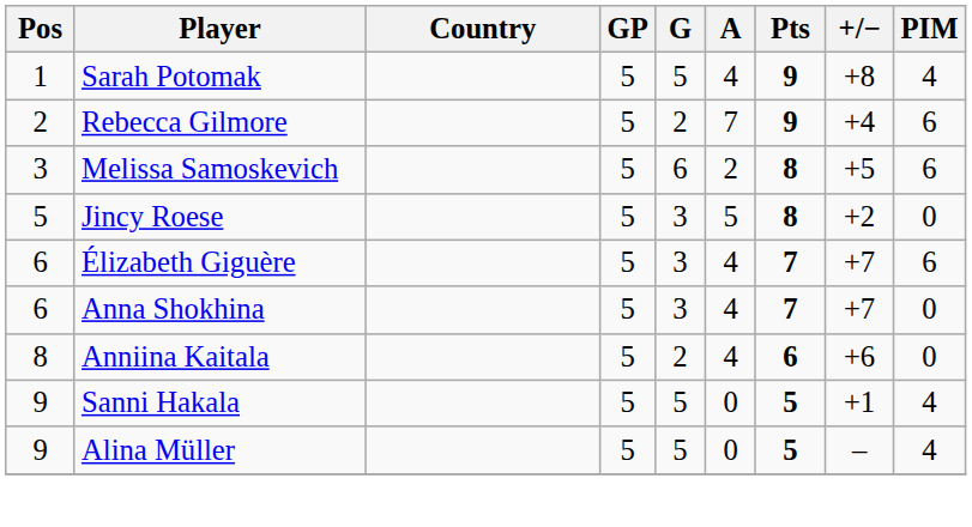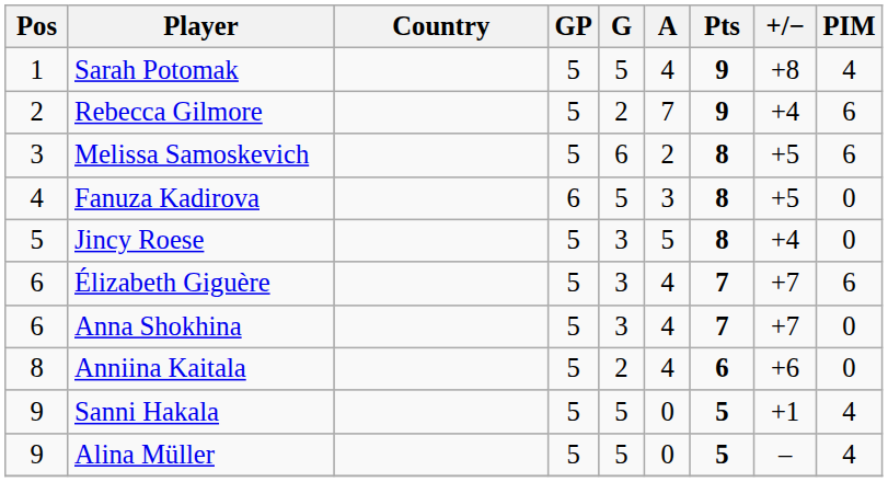 <table class="wikitable sortable" style="text-align: center;">
 <tr>
 <th width=30>Pos</th>
 <th width=150>Player</th>
 <th width=120>Country</th>
 <th width=20>GP</th>
 <th width=20>G</th>
 <th width=20>A</th>
 <th width=30>Pts</th>
 <th width=30>+/−</th>
 <th width=30>PIM</th>
 </tr>
 <tr>
 <td>1</td>
 <td align=left><a href='#'>Sarah Potomak</a></td>
 <td align=left></td>
 <td>5</td>
 <td>5</td>
 <td>4</td>
 <td><strong>9</strong></td>
 <td>+8</td>
 <td>4</td>
 </tr>
 <tr>
 <td>2</td>
 <td align=left><a href='#'>Rebecca Gilmore</a></td>
 <td align=left></td>
 <td>5</td>
 <td>2</td>
 <td>7</td>
 <td><strong>9</strong></td>
 <td>+4</td>
 <td>6</td>
 </tr>
 <tr>
 <td>3</td>
 <td align=left><a href='#'>Melissa Samoskevich</a></td>
 <td align=left></td>
 <td>5</td>
 <td>6</td>
 <td>2</td>
 <td><strong>8</strong></td>
 <td>+5</td>
 <td>6</td>
 </tr>
 <tr>
+<td>4</td>
+<td align=left><a href='#'>Fanuza Kadirova</a></td>
+<td align=left></td>
+<td>6</td>
+<td>5</td>
+<td>3</td>
+<td><strong>8</strong></td>
+<td>+5</td>
+<td>0</td>
+</tr>
+<tr>
 <td>5</td>
 <td align=left><a href='#'>Jincy Roese</a></td>
 <td align=left></td>
 <td>5</td>
 <td>3</td>
 <td>5</td>
 <td><strong>8</strong></td>
-<td>+2</td>
+<td>+4</td>
 <td>0</td>
 </tr>
 <tr>
 <td>6</td>
 <td align=left><a href='#'>Élizabeth Giguère</a></td>
 <td align=left></td>
 <td>5</td>
 <td>3</td>
 <td>4</td>
 <td><strong>7</strong></td>
 <td>+7</td>
 <td>6</td>
 </tr>
 <tr>
 <td>6</td>
 <td align=left><a href='#'>Anna Shokhina</a></td>
 <td align=left></td>
 <td>5</td>
 <td>3</td>
 <td>4</td>
 <td><strong>7</strong></td>
 <td>+7</td>
 <td>0</td>
 </tr>
 <tr>
 <td>8</td>
 <td align=left><a href='#'>Anniina Kaitala</a></td>
 <td align=left></td>
 <td>5</td>
 <td>2</td>
 <td>4</td>
 <td><strong>6</strong></td>
 <td>+6</td>
 <td>0</td>
 </tr>
 <tr>
 <td>9</td>
 <td align=left><a href='#'>Sanni Hakala</a></td>
 <td align=left></td>
 <td>5</td>
 <td>5</td>
 <td>0</td>
 <td><strong>5</strong></td>
 <td>+1</td>
 <td>4</td>
 </tr>
 <tr>
 <td>9</td>
 <td align=left><a href='#'>Alina Müller</a></td>
 <td align=left></td>
 <td>5</td>
 <td>5</td>
 <td>0</td>
 <td><strong>5</strong></td>
 <td>–</td>
 <td>4</td>
 </tr>
 <tr>
 </tr>
 </table>
